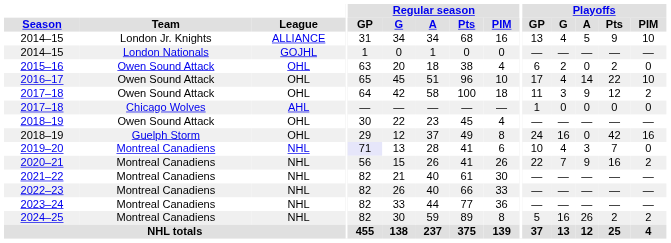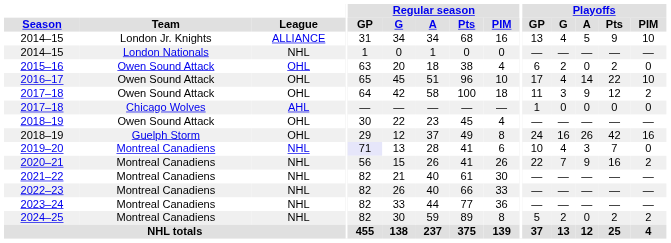 <table border="0" cellpadding="1" cellspacing="0" style="text-align:center; width:60em">
 <tr bgcolor="#e0e0e0">
 <th colspan="3" bgcolor="#ffffff"></th>
 <th rowspan="98" bgcolor="#ffffff"></th>
 <th colspan="5"><a href='#'>Regular season</a></th>
 <th rowspan="98" bgcolor="#ffffff"></th>
 <th colspan="5"><a href='#'>Playoffs</a></th>
 </tr>
 <tr bgcolor="#e0e0e0">
 <th><a href='#'>Season</a></th>
 <th>Team</th>
 <th>League</th>
 <th>GP</th>
 <th><a href='#'>G</a></th>
 <th><a href='#'>A</a></th>
 <th><a href='#'>Pts</a></th>
 <th><a href='#'>PIM</a></th>
 <th>GP</th>
 <th>G</th>
 <th>A</th>
 <th>Pts</th>
 <th>PIM</th>
 </tr>
 <tr>
 <td>2014–15</td>
 <td>London Jr. Knights</td>
 <td><a href='#'>ALLIANCE</a></td>
 <td>31</td>
 <td>34</td>
 <td>34</td>
 <td>68</td>
 <td>16</td>
 <td>13</td>
 <td>4</td>
 <td>5</td>
 <td>9</td>
 <td>10</td>
 </tr>
 <tr bgcolor="#f0f0f0">
 <td>2014–15</td>
 <td><a href='#'>London Nationals</a></td>
-<td><a href='#'>GOJHL</a></td>
+<td>NHL</td>
 <td>1</td>
 <td>0</td>
 <td>1</td>
 <td>0</td>
 <td>0</td>
 <td>—</td>
 <td>—</td>
 <td>—</td>
 <td>—</td>
 <td>—</td>
 </tr>
 <tr>
 <td><a href='#'>2015–16</a></td>
 <td><a href='#'>Owen Sound Attack</a></td>
 <td><a href='#'>OHL</a></td>
 <td>63</td>
 <td>20</td>
 <td>18</td>
 <td>38</td>
 <td>4</td>
 <td>6</td>
 <td>2</td>
 <td>0</td>
 <td>2</td>
 <td>0</td>
 </tr>
 <tr bgcolor="#f0f0f0">
 <td><a href='#'>2016–17</a></td>
 <td>Owen Sound Attack</td>
 <td>OHL</td>
 <td>65</td>
 <td>45</td>
 <td>51</td>
 <td>96</td>
 <td>10</td>
 <td>17</td>
 <td>4</td>
 <td>14</td>
 <td>22</td>
 <td>10</td>
 </tr>
 <tr>
 <td><a href='#'>2017–18</a></td>
 <td>Owen Sound Attack</td>
 <td>OHL</td>
 <td>64</td>
 <td>42</td>
 <td>58</td>
 <td>100</td>
 <td>18</td>
 <td>11</td>
 <td>3</td>
 <td>9</td>
 <td>12</td>
 <td>2</td>
 </tr>
 <tr bgcolor="#f0f0f0">
 <td><a href='#'>2017–18</a></td>
 <td><a href='#'>Chicago Wolves</a></td>
 <td><a href='#'>AHL</a></td>
 <td>—</td>
 <td>—</td>
 <td>—</td>
 <td>—</td>
 <td>—</td>
 <td>1</td>
 <td>0</td>
 <td>0</td>
 <td>0</td>
 <td>0</td>
 </tr>
 <tr>
 <td><a href='#'>2018–19</a></td>
 <td>Owen Sound Attack</td>
 <td>OHL</td>
 <td>30</td>
 <td>22</td>
 <td>23</td>
 <td>45</td>
 <td>4</td>
 <td>—</td>
 <td>—</td>
 <td>—</td>
 <td>—</td>
 <td>—</td>
 </tr>
 <tr bgcolor="#f0f0f0">
 <td>2018–19</td>
 <td><a href='#'>Guelph Storm</a></td>
 <td>OHL</td>
 <td>29</td>
 <td>12</td>
 <td>37</td>
 <td>49</td>
 <td>8</td>
 <td>24</td>
 <td>16</td>
-<td>0</td>
+<td>26</td>
 <td>42</td>
 <td>16</td>
 </tr>
 <tr>
 <td><a href='#'>2019–20</a></td>
 <td><a href='#'>Montreal Canadiens</a></td>
 <td><a href='#'>NHL</a></td>
 <td style="background: lavender;">71</td>
 <td>13</td>
 <td>28</td>
 <td>41</td>
 <td>6</td>
 <td>10</td>
 <td>4</td>
 <td>3</td>
 <td>7</td>
 <td>0</td>
 </tr>
 <tr bgcolor="#f0f0f0">
 <td><a href='#'>2020–21</a></td>
 <td>Montreal Canadiens</td>
 <td>NHL</td>
 <td>56</td>
 <td>15</td>
 <td>26</td>
 <td>41</td>
 <td>26</td>
 <td>22</td>
 <td>7</td>
 <td>9</td>
 <td>16</td>
 <td>2</td>
 </tr>
 <tr>
 <td><a href='#'>2021–22</a></td>
 <td>Montreal Canadiens</td>
 <td>NHL</td>
 <td>82</td>
 <td>21</td>
 <td>40</td>
 <td>61</td>
 <td>30</td>
 <td>—</td>
 <td>—</td>
 <td>—</td>
 <td>—</td>
 <td>—</td>
 </tr>
 <tr bgcolor="#f0f0f0">
 <td><a href='#'>2022–23</a></td>
 <td>Montreal Canadiens</td>
 <td>NHL</td>
 <td>82</td>
 <td>26</td>
 <td>40</td>
 <td>66</td>
 <td>33</td>
 <td>—</td>
 <td>—</td>
 <td>—</td>
 <td>—</td>
 <td>—</td>
 </tr>
 <tr>
 <td><a href='#'>2023–24</a></td>
 <td>Montreal Canadiens</td>
 <td>NHL</td>
 <td>82</td>
 <td>33</td>
 <td>44</td>
 <td>77</td>
 <td>36</td>
 <td>—</td>
 <td>—</td>
 <td>—</td>
 <td>—</td>
 <td>—</td>
 </tr>
 <tr bgcolor="#f0f0f0">
 <td><a href='#'>2024–25</a></td>
 <td>Montreal Canadiens</td>
 <td>NHL</td>
 <td>82</td>
 <td>30</td>
 <td>59</td>
 <td>89</td>
 <td>8</td>
 <td>5</td>
-<td>16</td>
-<td>26</td>
+<td>2</td>
+<td>0</td>
 <td>2</td>
 <td>2</td>
 </tr>
 <tr bgcolor="#e0e0e0">
 <th colspan="3">NHL totals</th>
 <th>455</th>
 <th>138</th>
 <th>237</th>
 <th>375</th>
 <th>139</th>
 <th>37</th>
 <th>13</th>
 <th>12</th>
 <th>25</th>
 <th>4</th>
 </tr>
 </table>
